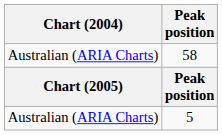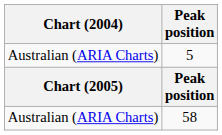 <table class="wikitable">
 <tr>
 <th>Chart (2004)</th>
 <th>Peak<br>position</th>
 </tr>
 <tr>
 <td>Australian (<a href='#'>ARIA Charts</a>)</td>
-<td align="center">58</td>
+<td align="center">5</td>
 </tr>
 <tr>
 <th>Chart (2005)</th>
 <th>Peak<br>position</th>
 </tr>
 <tr>
 <td>Australian (<a href='#'>ARIA Charts</a>)</td>
-<td align="center">5</td>
+<td align="center">58</td>
 </tr>
 </table>
